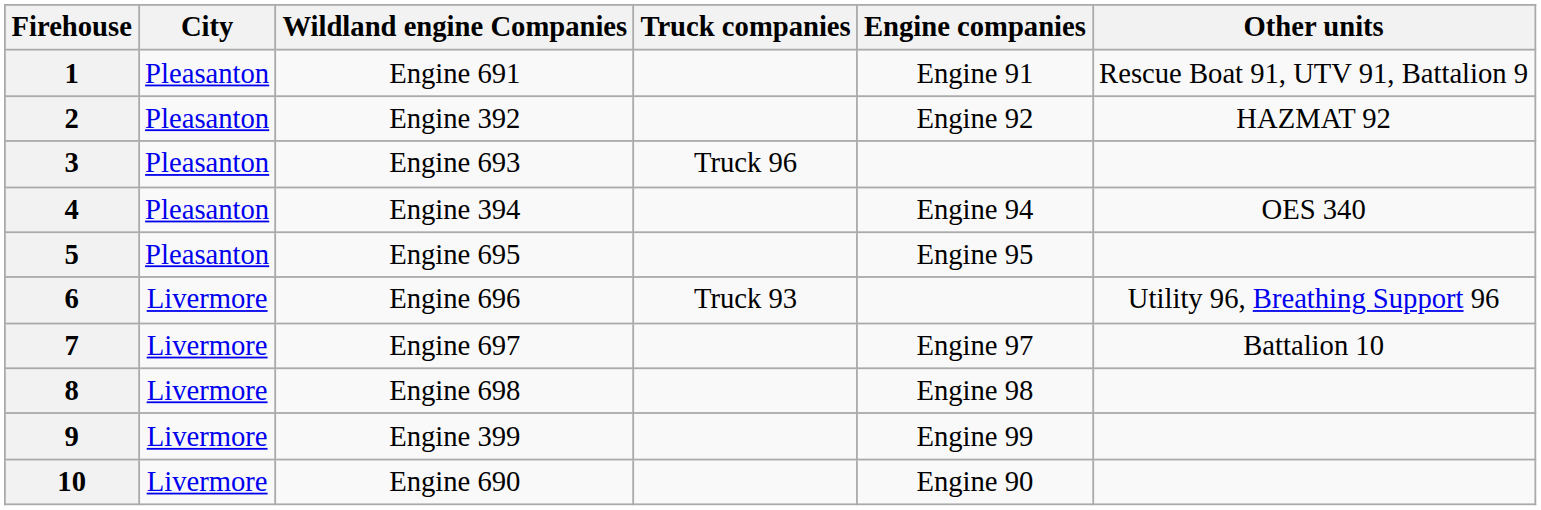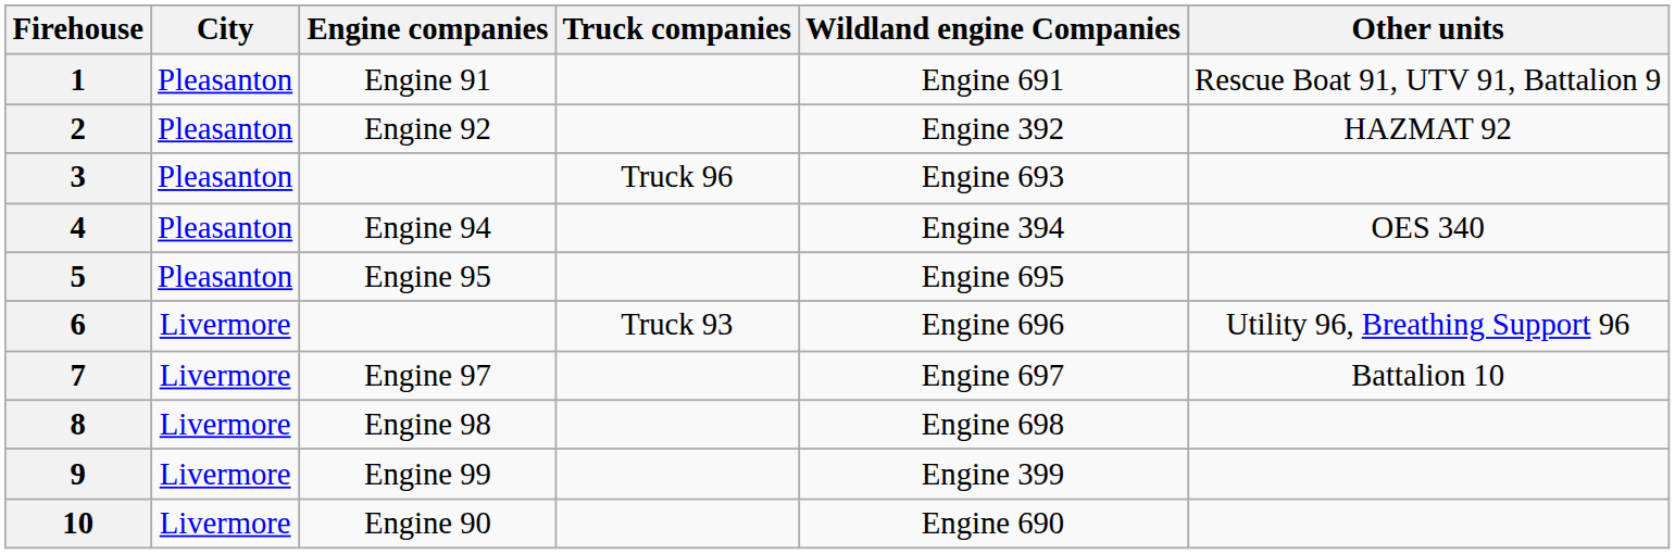 <table class="wikitable" style="text-align:center;">
 <tr>
 <th>Firehouse</th>
 <th>City</th>
+<th>Engine companies</th>
+<th>Truck companies</th>
 <th>Wildland engine Companies</th>
-<th>Truck companies</th>
-<th>Engine companies</th>
 <th>Other units</th>
 </tr>
 <tr>
 <th>1</th>
 <td><a href='#'>Pleasanton</a></td>
+<td>Engine 91</td>
+<td></td>
 <td>Engine 691</td>
-<td></td>
-<td>Engine 91</td>
 <td>Rescue Boat 91, UTV 91, Battalion 9</td>
 </tr>
 <tr>
 <th>2</th>
 <td><a href='#'>Pleasanton</a></td>
+<td>Engine 92</td>
+<td></td>
 <td>Engine 392</td>
-<td></td>
-<td>Engine 92</td>
 <td>HAZMAT 92</td>
 </tr>
 <tr>
 <th>3</th>
 <td><a href='#'>Pleasanton</a></td>
+<td></td>
+<td>Truck 96</td>
 <td>Engine 693</td>
-<td>Truck 96</td>
-<td></td>
 <td></td>
 </tr>
 <tr>
 <th>4</th>
 <td><a href='#'>Pleasanton</a></td>
+<td>Engine 94</td>
+<td></td>
 <td>Engine 394</td>
-<td></td>
-<td>Engine 94</td>
 <td>OES 340</td>
 </tr>
 <tr>
 <th>5</th>
 <td><a href='#'>Pleasanton</a></td>
+<td>Engine 95</td>
+<td></td>
 <td>Engine 695</td>
-<td></td>
-<td>Engine 95</td>
 <td></td>
 </tr>
 <tr>
 <th>6</th>
 <td><a href='#'>Livermore</a></td>
+<td></td>
+<td>Truck 93</td>
 <td>Engine 696</td>
-<td>Truck 93</td>
-<td></td>
 <td>Utility 96, <a href='#'>Breathing Support</a> 96</td>
 </tr>
 <tr>
 <th>7</th>
 <td><a href='#'>Livermore</a></td>
+<td>Engine 97</td>
+<td></td>
 <td>Engine 697</td>
-<td></td>
-<td>Engine 97</td>
 <td>Battalion 10</td>
 </tr>
 <tr>
 <th>8</th>
 <td><a href='#'>Livermore</a></td>
+<td>Engine 98</td>
+<td></td>
 <td>Engine 698</td>
-<td></td>
-<td>Engine 98</td>
 <td></td>
 </tr>
 <tr>
 <th>9</th>
 <td><a href='#'>Livermore</a></td>
+<td>Engine 99</td>
+<td></td>
 <td>Engine 399</td>
-<td></td>
-<td>Engine 99</td>
 <td></td>
 </tr>
 <tr>
 <th>10</th>
 <td><a href='#'>Livermore</a></td>
+<td>Engine 90</td>
+<td></td>
 <td>Engine 690</td>
-<td></td>
-<td>Engine 90</td>
 <td></td>
 </tr>
 </table>
